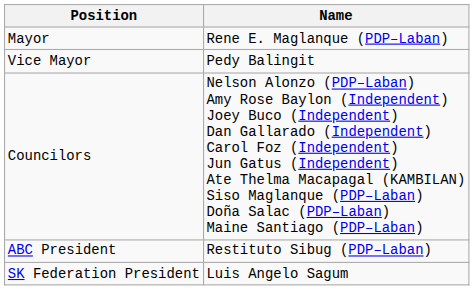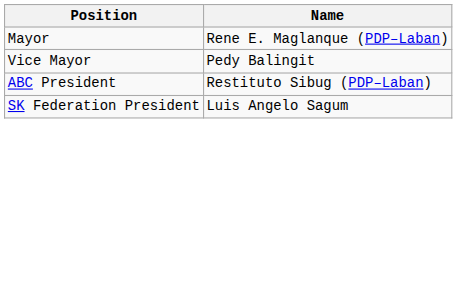 <table class="wikitable">
 <tr>
 <th>Position</th>
 <th>Name</th>
 </tr>
 <tr>
 <td>Mayor</td>
 <td>Rene E. Maglanque (<a href='#'>PDP–Laban</a>)</td>
 </tr>
 <tr>
 <td>Vice Mayor</td>
 <td>Pedy Balingit</td>
 </tr>
 <tr>
-<td>Councilors</td>
-<td>Nelson Alonzo (<a href='#'>PDP–Laban</a>)<br>Amy Rose Baylon (<a href='#'>Independent</a>)<br>Joey Buco  (<a href='#'>Independent</a>)<br>Dan Gallarado (<a href='#'>Independent</a>)<br>Carol Foz  (<a href='#'>Independent</a>)<br>Jun Gatus  (<a href='#'>Independent</a>)<br>Ate Thelma Macapagal (KAMBILAN)<br>Siso Maglanque (<a href='#'>PDP–Laban</a>)<br>Doña Salac  (<a href='#'>PDP–Laban</a>)<br>Maine Santiago  (<a href='#'>PDP–Laban</a>)</td>
-</tr>
-<tr>
 <td><a href='#'>ABC</a> President</td>
 <td>Restituto Sibug (<a href='#'>PDP–Laban</a>)</td>
 </tr>
 <tr>
 <td><a href='#'>SK</a> Federation President</td>
 <td>Luis Angelo Sagum</td>
 </tr>
 </table>
